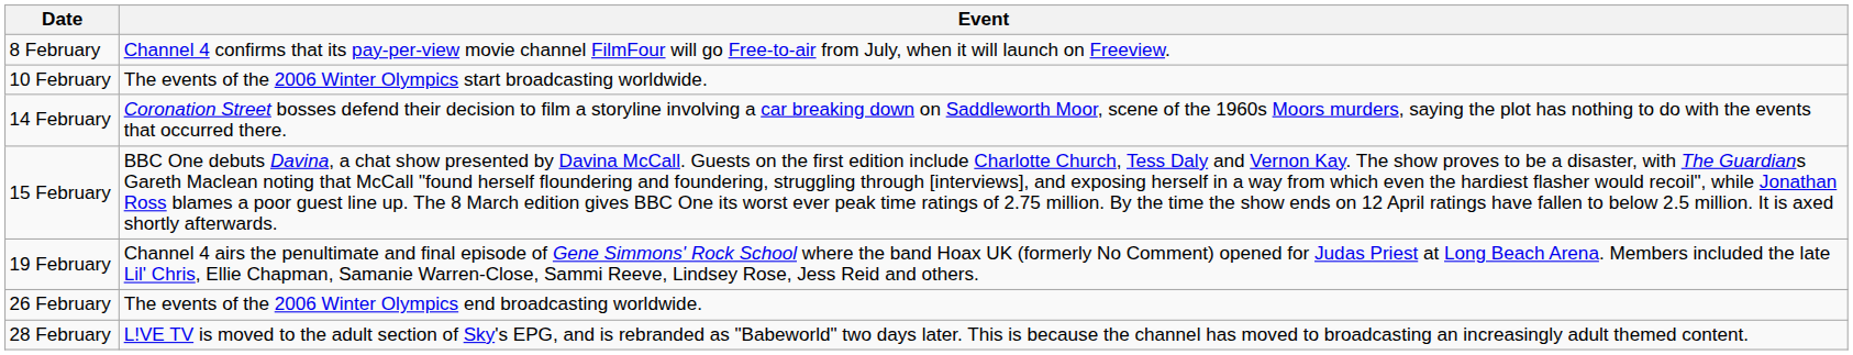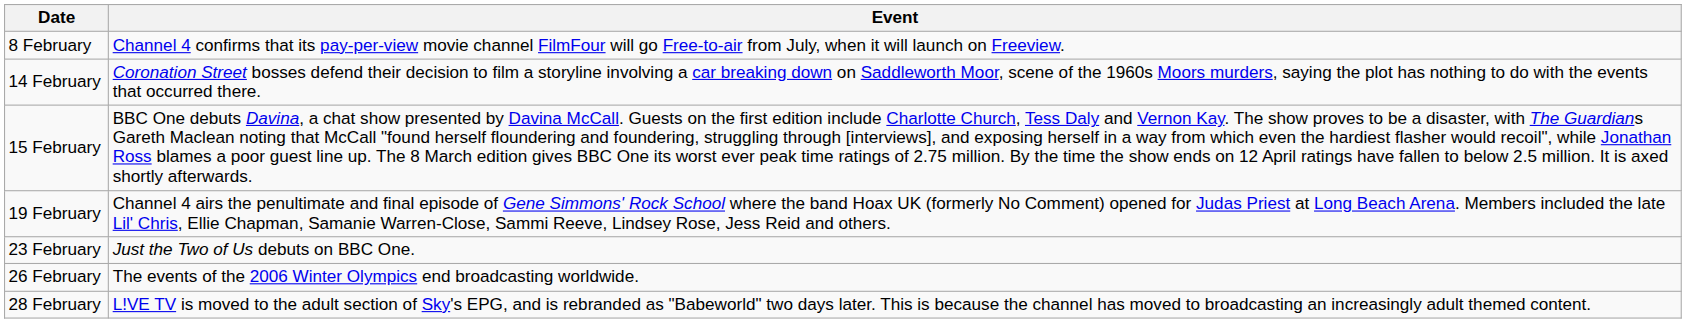 <table class="wikitable">
 <tr>
 <th width=90>Date</th>
 <th>Event</th>
 </tr>
 <tr>
 <td>8 February</td>
 <td><a href='#'>Channel 4</a> confirms that its <a href='#'>pay-per-view</a> movie channel <a href='#'>FilmFour</a> will go <a href='#'>Free-to-air</a> from July, when it will launch on <a href='#'>Freeview</a>.</td>
-</tr>
-<tr>
-<td>10 February</td>
-<td>The events of the <a href='#'>2006 Winter Olympics</a> start broadcasting worldwide.</td>
 </tr>
 <tr>
 <td>14 February</td>
 <td><em><a href='#'>Coronation Street</a></em> bosses defend their decision to film a storyline involving a <a href='#'>car breaking down</a> on <a href='#'>Saddleworth Moor</a>, scene of the 1960s <a href='#'>Moors murders</a>, saying the plot has nothing to do with the events that occurred there.</td>
 </tr>
 <tr>
 <td>15 February</td>
 <td>BBC One debuts <em><a href='#'>Davina</a></em>, a chat show presented by <a href='#'>Davina McCall</a>. Guests on the first edition include <a href='#'>Charlotte Church</a>, <a href='#'>Tess Daly</a> and <a href='#'>Vernon Kay</a>. The show proves to be a disaster, with <em><a href='#'>The Guardian</a></em>s Gareth Maclean noting that McCall "found herself floundering and foundering, struggling through [interviews], and exposing herself in a way from which even the hardiest flasher would recoil", while <a href='#'>Jonathan Ross</a> blames a poor guest line up. The 8 March edition gives BBC One its worst ever peak time ratings of 2.75 million. By the time the show ends on 12 April ratings have fallen to below 2.5 million. It is axed shortly afterwards.</td>
 </tr>
 <tr>
 <td>19 February</td>
 <td>Channel 4 airs the penultimate and final episode of <em><a href='#'>Gene Simmons' Rock School</a></em> where the band Hoax UK (formerly No Comment) opened for <a href='#'>Judas Priest</a> at <a href='#'>Long Beach Arena</a>. Members included the late <a href='#'>Lil' Chris</a>, Ellie Chapman, Samanie Warren-Close, Sammi Reeve, Lindsey Rose, Jess Reid and others.</td>
 </tr>
 <tr>
+<td>23 February</td>
+<td><em>Just the Two of Us</em> debuts on BBC One.</td>
+</tr>
+<tr>
 <td>26 February</td>
 <td>The events of the <a href='#'>2006 Winter Olympics</a> end broadcasting worldwide.</td>
 </tr>
 <tr>
 <td>28 February</td>
 <td><a href='#'>L!VE TV</a> is moved to the adult section of <a href='#'>Sky</a>'s EPG, and is rebranded as "Babeworld" two days later. This is because the channel has moved to broadcasting an increasingly adult themed content.</td>
 </tr>
 </table>
